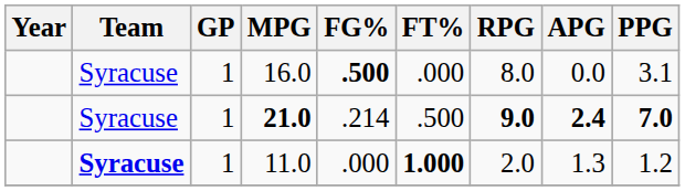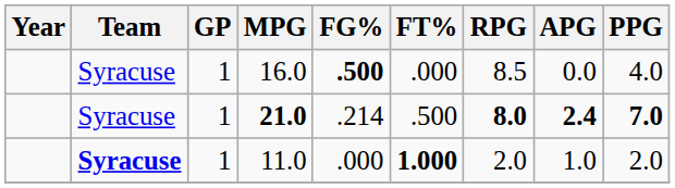 <table class="wikitable sortable" style="font-size:95%; text-align:right;">
 <tr>
 <th>Year</th>
 <th>Team</th>
 <th>GP</th>
 <th>MPG</th>
 <th>FG%</th>
 <th>FT%</th>
 <th>RPG</th>
 <th>APG</th>
 <th>PPG</th>
 </tr>
 <tr>
 <td style="text-align:left;"></td>
 <td style="text-align:left;"><a href='#'>Syracuse</a></td>
 <td>1</td>
 <td>16.0</td>
 <td><strong>.500</strong></td>
 <td>.000</td>
-<td>8.0</td>
+<td>8.5</td>
 <td>0.0</td>
-<td>3.1</td>
+<td>4.0</td>
 </tr>
 <tr>
 <td style="text-align:left;"></td>
 <td style="text-align:left;"><a href='#'>Syracuse</a></td>
 <td>1</td>
 <td><strong>21.0</strong></td>
 <td>.214</td>
 <td>.500</td>
-<td><strong>9.0</strong></td>
+<td><strong>8.0</strong></td>
 <td><strong>2.4</strong></td>
 <td><strong>7.0</strong></td>
 </tr>
 <tr>
 <td style="text-align:left;"></td>
 <td style="text-align:left;"><strong><a href='#'>Syracuse</a></strong></td>
 <td>1</td>
 <td>11.0</td>
 <td>.000</td>
 <td><strong>1.000</strong></td>
 <td>2.0</td>
-<td>1.3</td>
-<td>1.2</td>
+<td>1.0</td>
+<td>2.0</td>
 </tr>
 <tr>
 </tr>
 </table>
